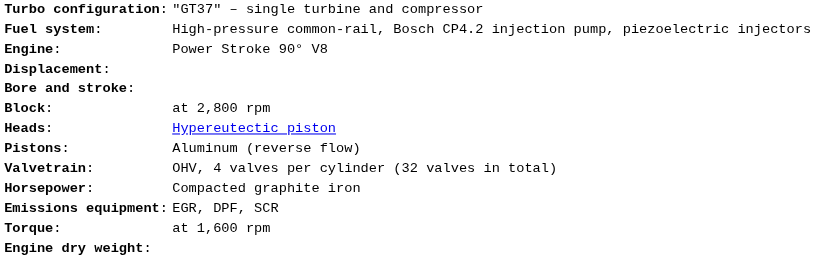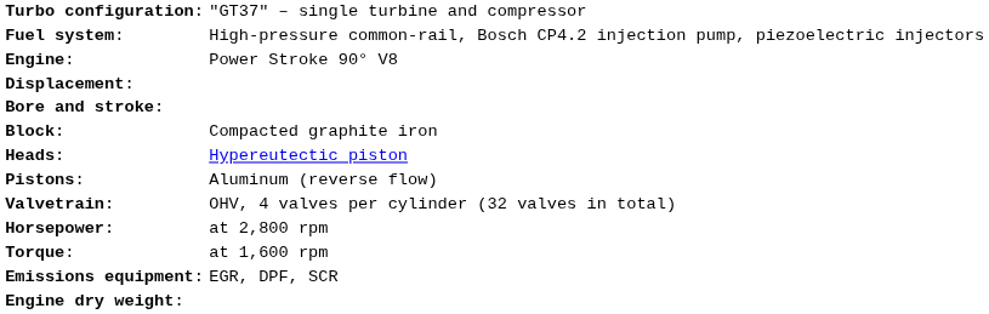 <table>
 <tr>
 <td><strong>Turbo configuration</strong>:</td>
 <td>"GT37" – single  turbine and  compressor</td>
 </tr>
 <tr>
 <td><strong>Fuel system</strong>:</td>
 <td>High-pressure common-rail, Bosch CP4.2 injection pump, piezoelectric injectors</td>
 </tr>
 <tr>
 <td><strong>Engine</strong>:</td>
 <td>Power Stroke 90° V8</td>
 </tr>
 <tr>
 <td><strong>Displacement</strong>:</td>
 <td></td>
 </tr>
 <tr>
 <td><strong>Bore and stroke</strong>:</td>
 <td></td>
 </tr>
 <tr>
 <td><strong>Block</strong>:</td>
-<td> at 2,800 rpm</td>
+<td>Compacted graphite iron</td>
 </tr>
 <tr>
 <td><strong>Heads</strong>:</td>
 <td><a href='#'>Hypereutectic piston</a></td>
 </tr>
 <tr>
 <td><strong>Pistons</strong>:</td>
 <td>Aluminum (reverse flow)</td>
 </tr>
 <tr>
 <td><strong>Valvetrain</strong>:</td>
 <td>OHV, 4 valves per cylinder (32 valves in total)</td>
 </tr>
 <tr>
 <td><strong>Horsepower</strong>:</td>
-<td>Compacted graphite iron</td>
+<td> at 2,800 rpm</td>
+</tr>
+<tr>
+<td><strong>Torque</strong>:</td>
+<td> at 1,600 rpm</td>
 </tr>
 <tr>
 <td><strong>Emissions equipment</strong>:</td>
 <td>EGR, DPF, SCR</td>
 </tr>
 <tr>
-<td><strong>Torque</strong>:</td>
-<td> at 1,600 rpm</td>
-</tr>
-<tr>
 <td><strong>Engine dry weight</strong>:</td>
 <td></td>
 </tr>
 </table>
